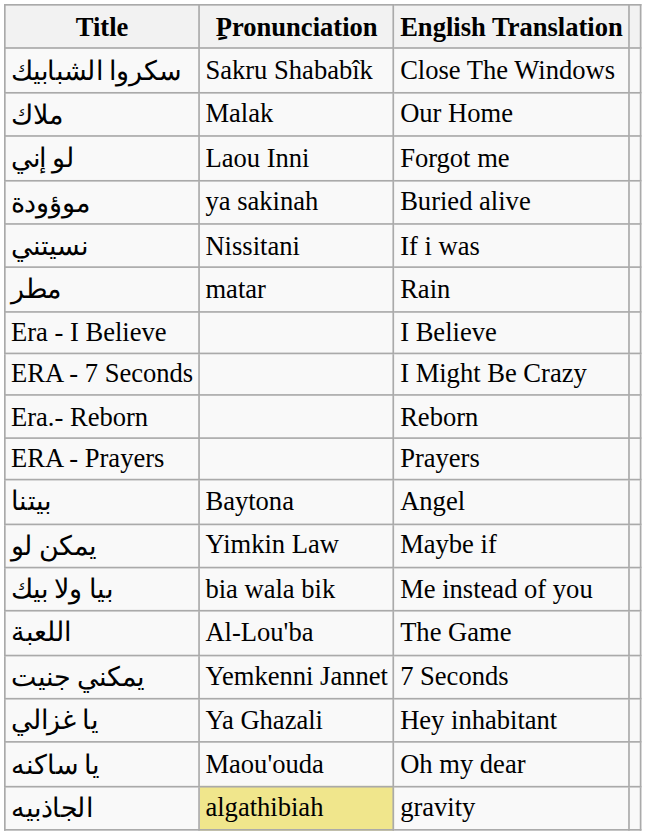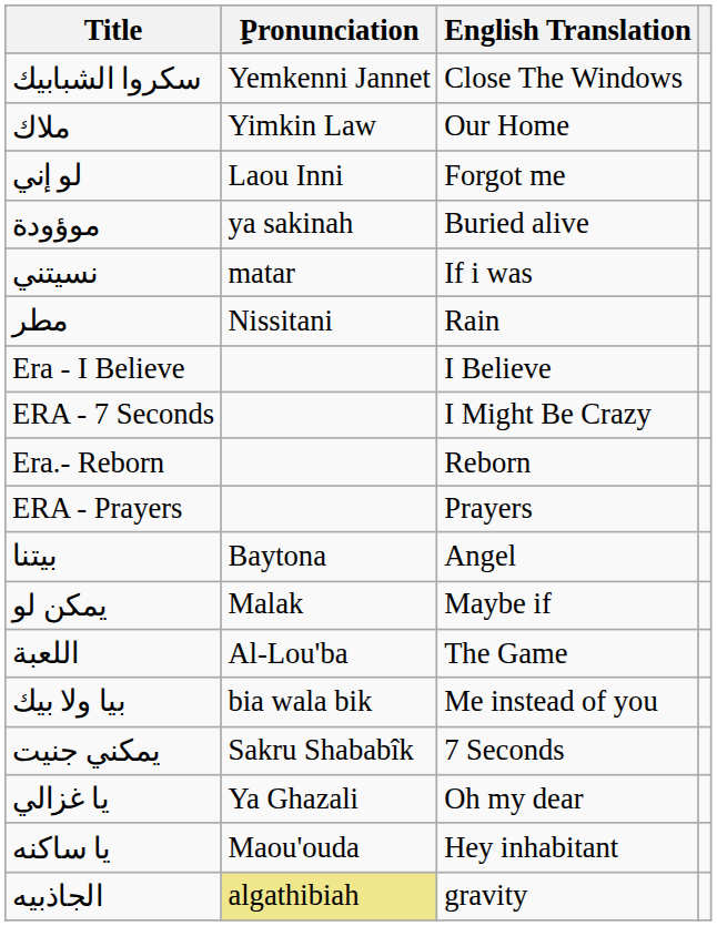 <table class="wikitable sortable">
 <tr>
 <th>Title</th>
 <th>ِPronunciation</th>
 <th>English Translation</th>
 <th class="unsortable"></th>
 </tr>
 <tr>
 <td>سكروا الشبابيك</td>
-<td>Sakru Shababîk</td>
+<td>Yemkenni Jannet</td>
 <td>Close The Windows</td>
 <td></td>
 </tr>
 <tr>
 <td>ملاك</td>
-<td>Malak</td>
+<td>Yimkin Law</td>
 <td>Our Home</td>
 <td></td>
 </tr>
 <tr>
 <td>لو إني</td>
 <td>Laou Inni</td>
 <td>Forgot me</td>
 <td></td>
 </tr>
 <tr>
 <td>موؤودة</td>
 <td>ya sakinah</td>
 <td>Buried alive</td>
 <td></td>
 </tr>
 <tr>
 <td>نسيتني</td>
-<td>Nissitani</td>
+<td>matar</td>
 <td>If i was</td>
 <td></td>
 </tr>
 <tr>
 <td>مطر</td>
-<td>matar</td>
+<td>Nissitani</td>
 <td>Rain</td>
 <td></td>
 </tr>
 <tr>
 <td>Era - I Believe</td>
 <td></td>
 <td>I Believe</td>
 <td></td>
 </tr>
 <tr>
 <td>ERA - 7 Seconds</td>
 <td></td>
 <td>I Might Be Crazy</td>
 <td></td>
 </tr>
 <tr>
 <td>Era.- Reborn</td>
 <td></td>
 <td>Reborn</td>
 <td></td>
 </tr>
 <tr>
 <td>ERA - Prayers</td>
 <td></td>
 <td>Prayers</td>
 <td></td>
 </tr>
 <tr>
 <td>بيتنا</td>
 <td>Baytona</td>
 <td>Angel</td>
 <td></td>
 </tr>
 <tr>
 <td>يمكن لو</td>
-<td>Yimkin Law</td>
+<td>Malak</td>
 <td>Maybe if</td>
+<td></td>
+</tr>
+<tr>
+<td>اللعبة</td>
+<td>Al-Lou'ba</td>
+<td>The Game</td>
 <td></td>
 </tr>
 <tr>
 <td>بيا ولا بيك</td>
 <td>bia wala bik</td>
 <td>Me instead of you</td>
 <td></td>
 </tr>
 <tr>
-<td>اللعبة</td>
-<td>Al-Lou'ba</td>
-<td>The Game</td>
-<td></td>
-</tr>
-<tr>
 <td>يمكني جنيت</td>
-<td>Yemkenni Jannet</td>
+<td>Sakru Shababîk</td>
 <td>7 Seconds</td>
 <td></td>
 </tr>
 <tr>
 <td>يا غزالي</td>
 <td>Ya Ghazali</td>
-<td>Hey inhabitant</td>
+<td>Oh my dear</td>
 <td></td>
 </tr>
 <tr>
 <td>يا ساكنه</td>
 <td>Maou'ouda</td>
-<td>Oh my dear</td>
+<td>Hey inhabitant</td>
 <td></td>
 </tr>
 <tr>
 <td>الجاذبيه</td>
 <td style="background: khaki;">algathibiah</td>
 <td>gravity</td>
 <td></td>
 </tr>
 </table>
